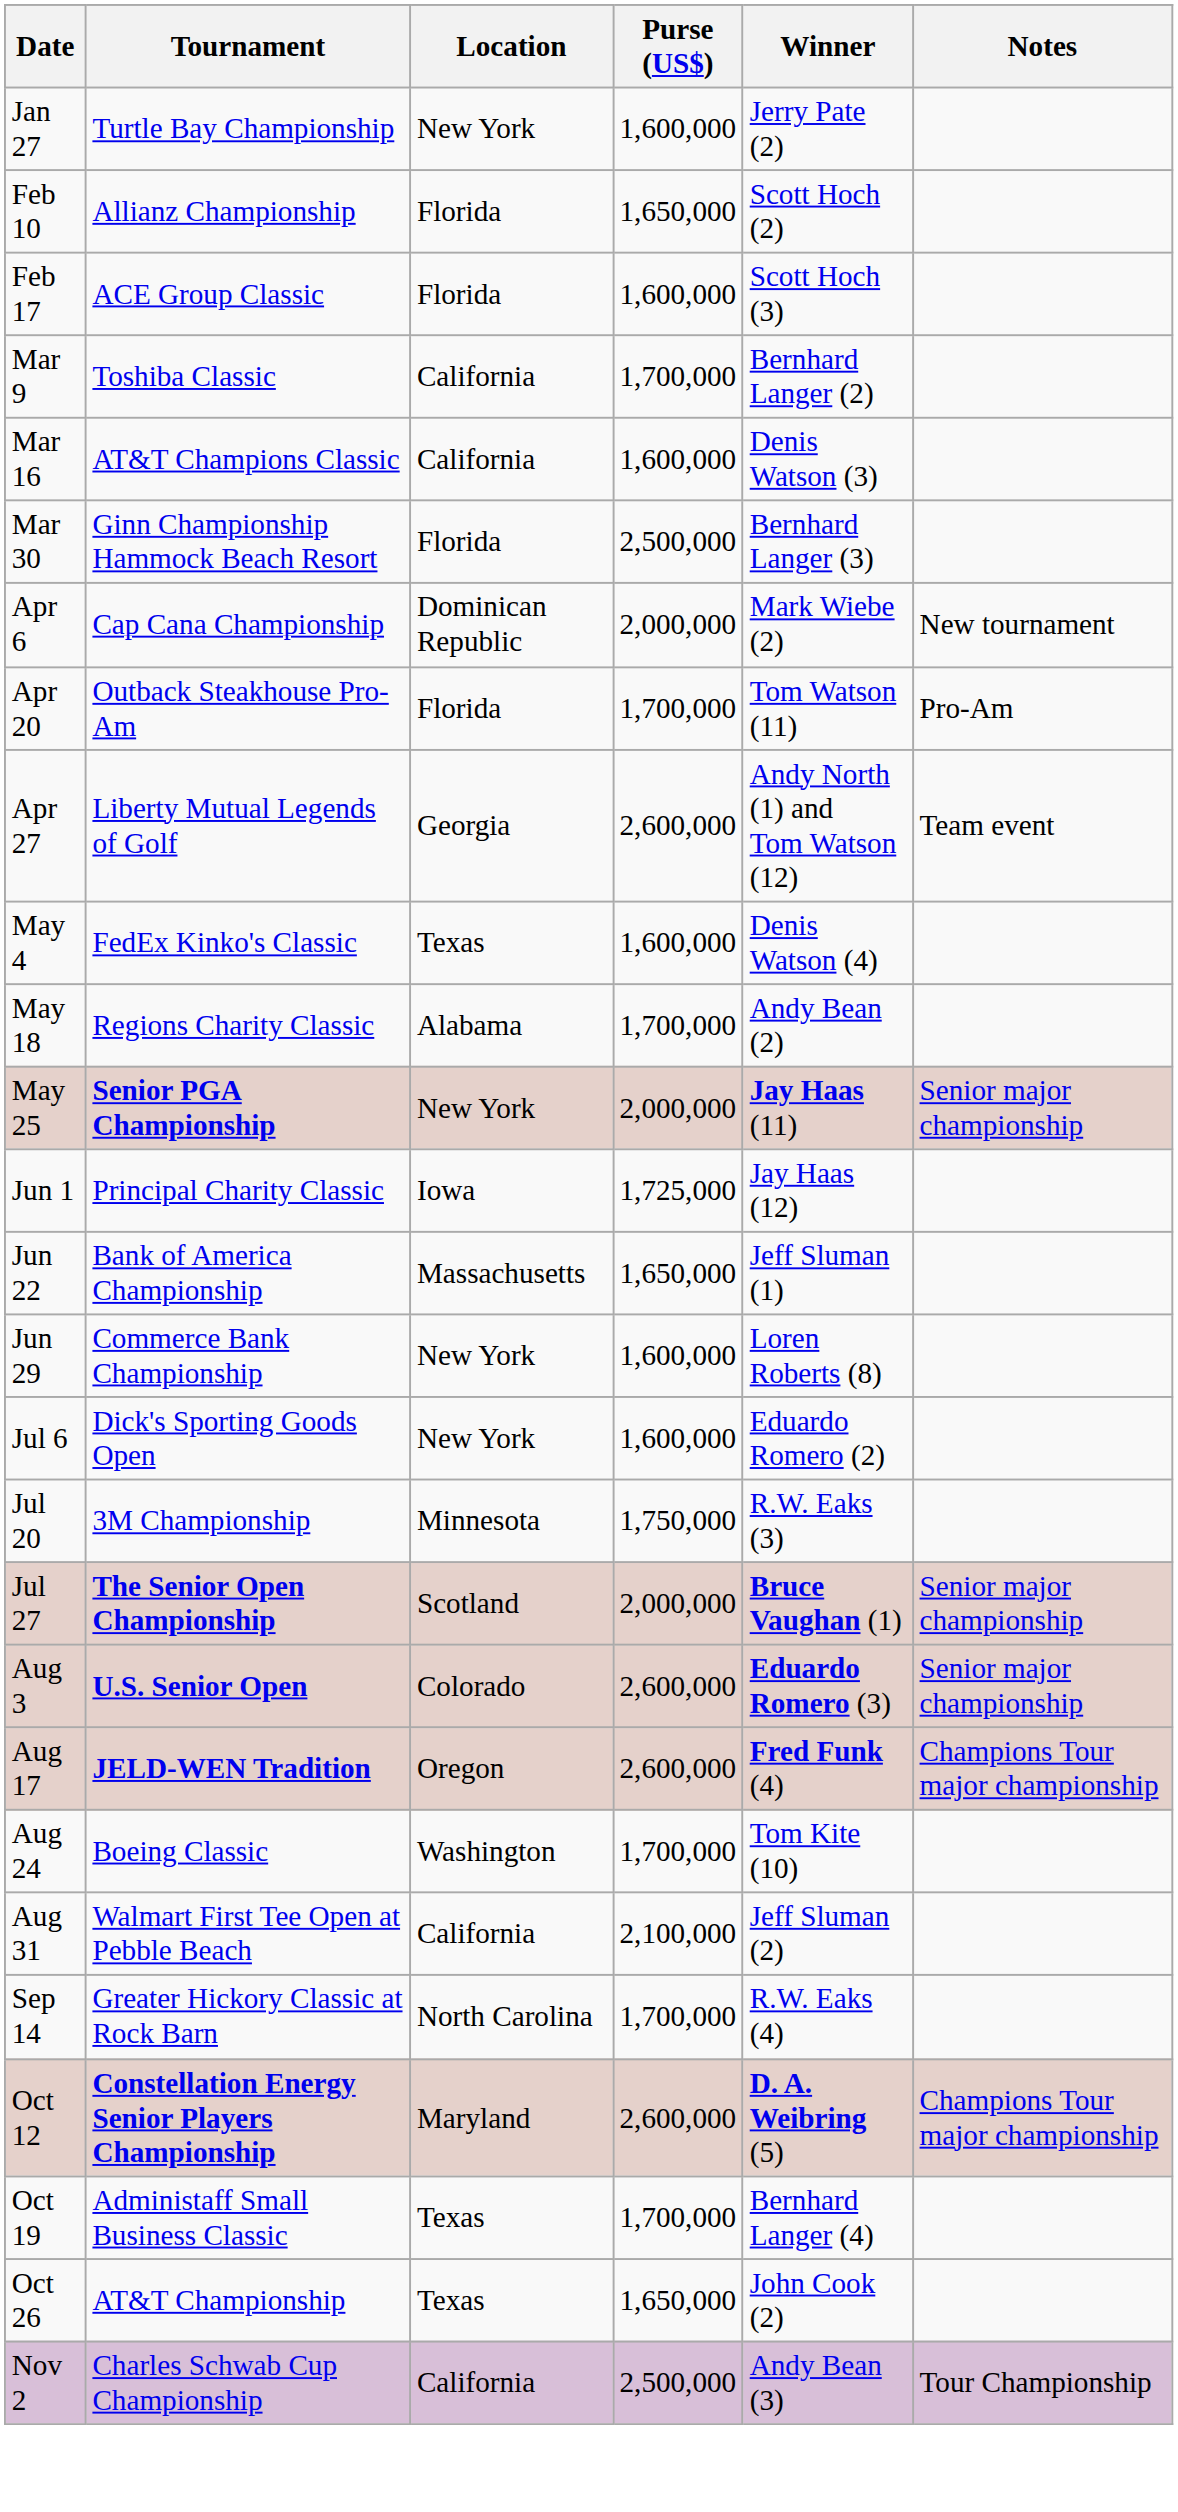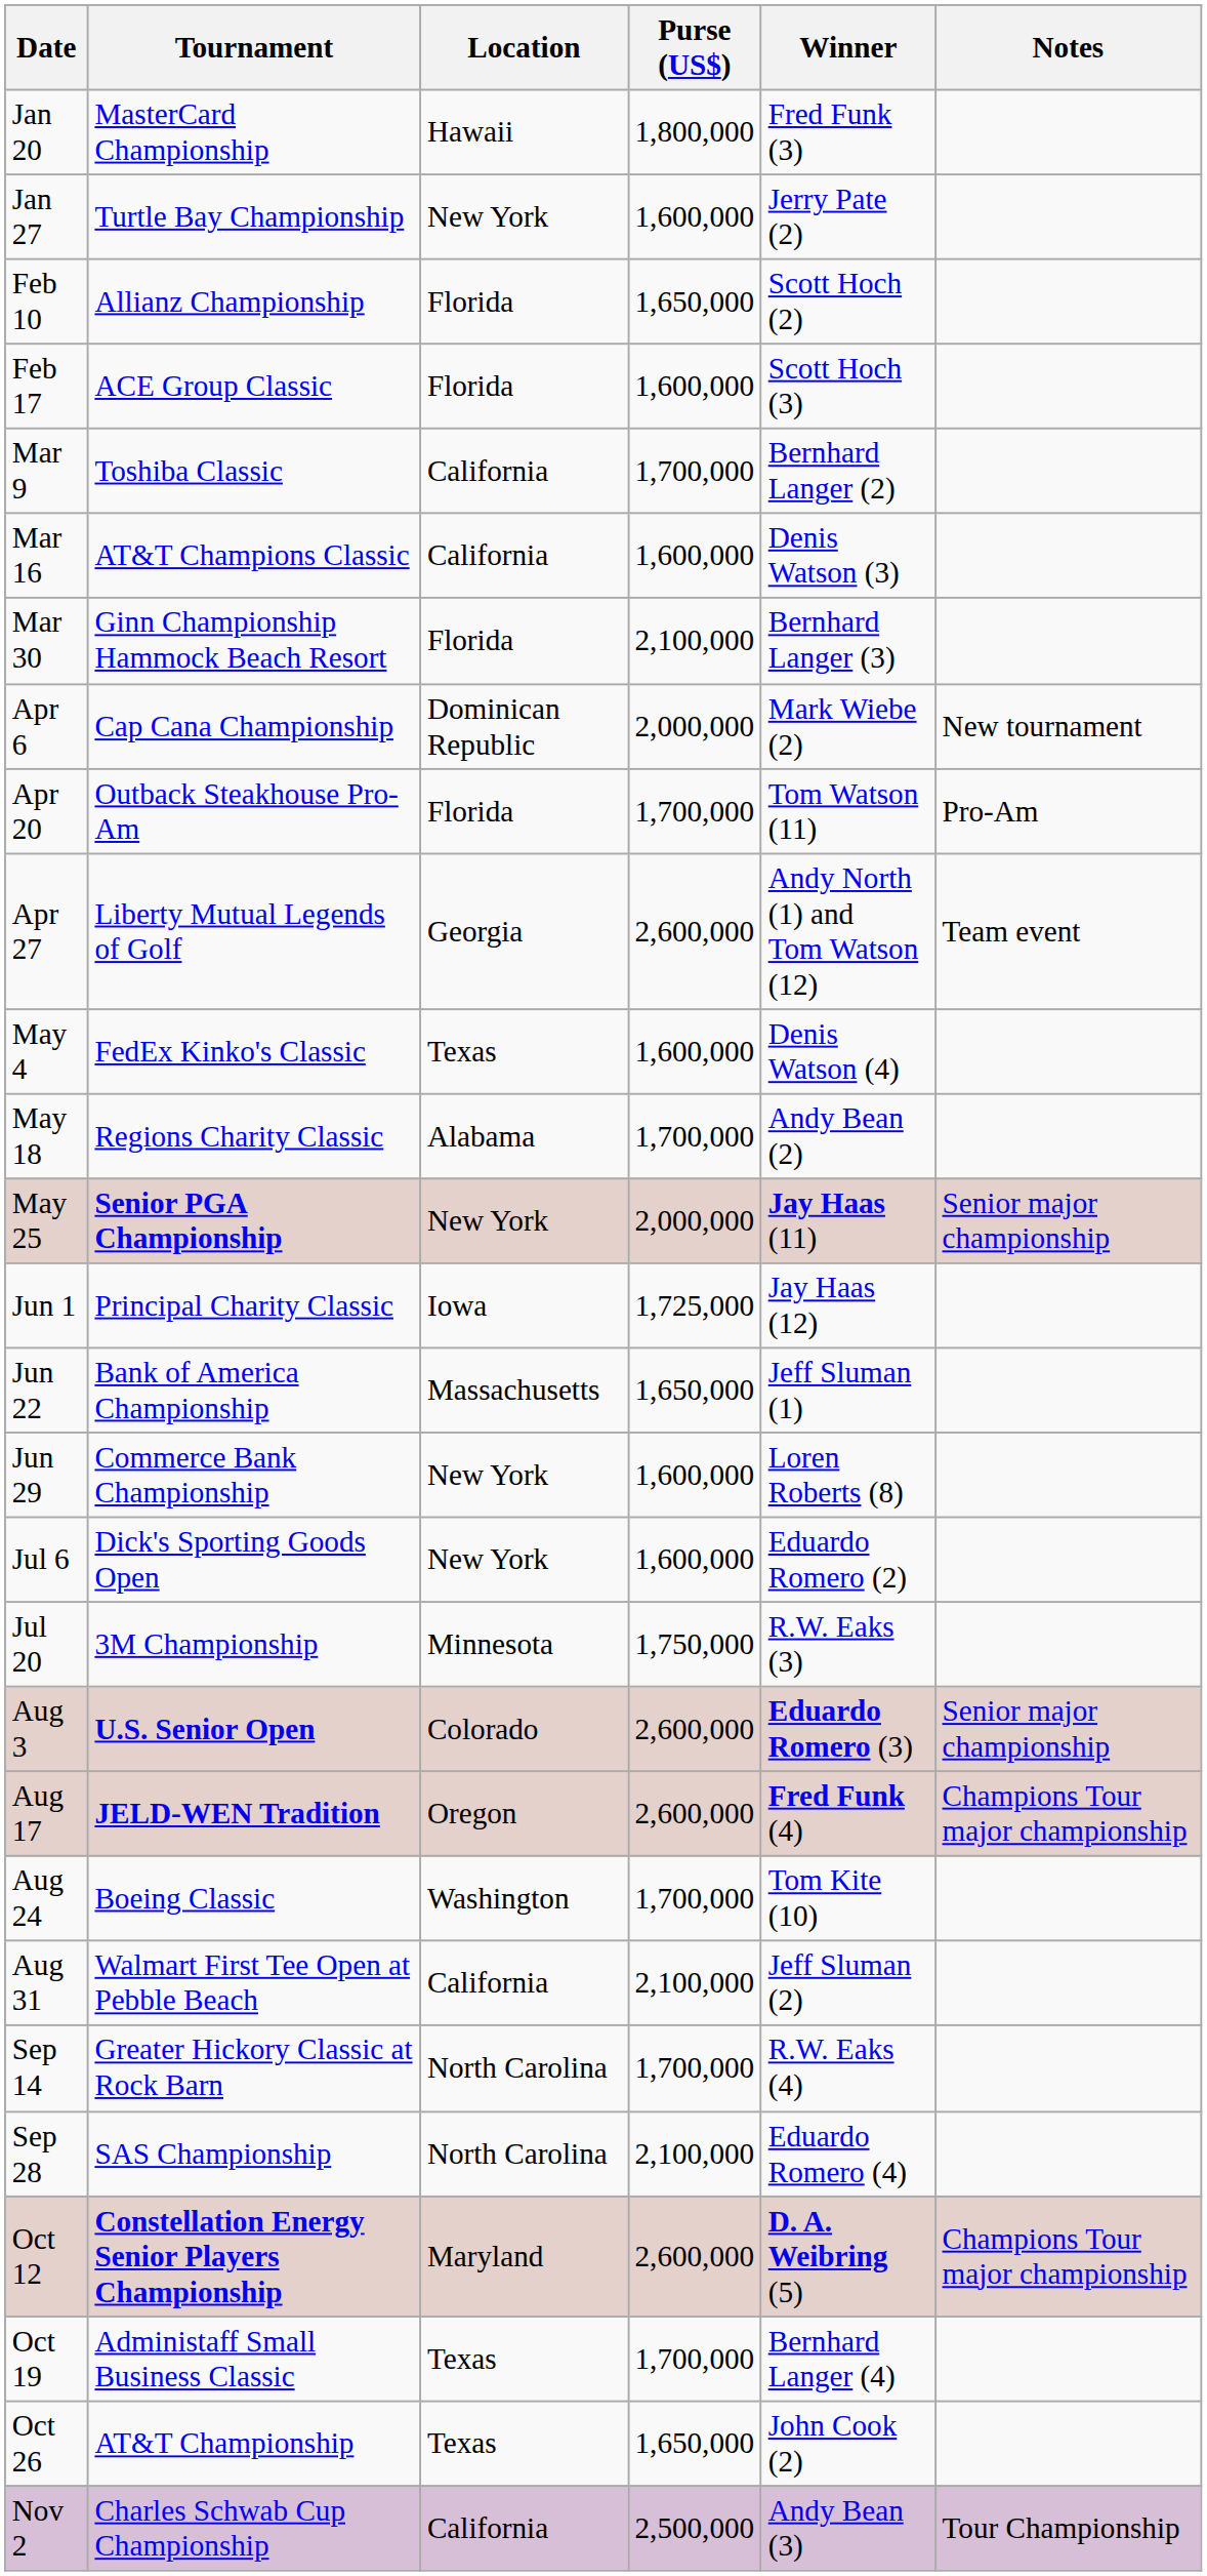 <table class="wikitable" style="font-size:95%">
 <tr>
 <th>Date</th>
 <th>Tournament</th>
 <th>Location</th>
 <th>Purse<br>(<a href='#'>US$</a>)</th>
 <th>Winner</th>
 <th>Notes</th>
+</tr>
+<tr>
+<td>Jan 20</td>
+<td><a href='#'>MasterCard Championship</a></td>
+<td>Hawaii</td>
+<td align=right>1,800,000</td>
+<td> <a href='#'>Fred Funk</a> (3)</td>
+<td></td>
 </tr>
 <tr>
 <td>Jan 27</td>
 <td><a href='#'>Turtle Bay Championship</a></td>
 <td>New York</td>
 <td align=right>1,600,000</td>
 <td> <a href='#'>Jerry Pate</a> (2)</td>
 <td></td>
 </tr>
 <tr>
 <td>Feb 10</td>
 <td><a href='#'>Allianz Championship</a></td>
 <td>Florida</td>
 <td align=right>1,650,000</td>
 <td> <a href='#'>Scott Hoch</a> (2)</td>
 <td></td>
 </tr>
 <tr>
 <td>Feb 17</td>
 <td><a href='#'>ACE Group Classic</a></td>
 <td>Florida</td>
 <td align=right>1,600,000</td>
 <td> <a href='#'>Scott Hoch</a> (3)</td>
 <td></td>
 </tr>
 <tr>
 <td>Mar 9</td>
 <td><a href='#'>Toshiba Classic</a></td>
 <td>California</td>
 <td align=right>1,700,000</td>
 <td> <a href='#'>Bernhard Langer</a> (2)</td>
 <td></td>
 </tr>
 <tr>
 <td>Mar 16</td>
 <td><a href='#'>AT&T Champions Classic</a></td>
 <td>California</td>
 <td align=right>1,600,000</td>
 <td> <a href='#'>Denis Watson</a> (3)</td>
 <td></td>
 </tr>
 <tr>
 <td>Mar 30</td>
 <td><a href='#'>Ginn Championship Hammock Beach Resort</a></td>
 <td>Florida</td>
-<td align=right>2,500,000</td>
+<td align=right>2,100,000</td>
 <td> <a href='#'>Bernhard Langer</a> (3)</td>
 <td></td>
 </tr>
 <tr>
 <td>Apr 6</td>
 <td><a href='#'>Cap Cana Championship</a></td>
 <td>Dominican Republic</td>
 <td align=right>2,000,000</td>
 <td> <a href='#'>Mark Wiebe</a> (2)</td>
 <td>New tournament</td>
 </tr>
 <tr>
 <td>Apr 20</td>
 <td><a href='#'>Outback Steakhouse Pro-Am</a></td>
 <td>Florida</td>
 <td align=right>1,700,000</td>
 <td> <a href='#'>Tom Watson</a> (11)</td>
 <td>Pro-Am</td>
 </tr>
 <tr>
 <td>Apr 27</td>
 <td><a href='#'>Liberty Mutual Legends of Golf</a></td>
 <td>Georgia</td>
 <td align=right>2,600,000</td>
 <td> <a href='#'>Andy North</a> (1) and<br> <a href='#'>Tom Watson</a> (12)</td>
 <td>Team event</td>
 </tr>
 <tr>
 <td>May 4</td>
 <td><a href='#'>FedEx Kinko's Classic</a></td>
 <td>Texas</td>
 <td align=right>1,600,000</td>
 <td> <a href='#'>Denis Watson</a> (4)</td>
 <td></td>
 </tr>
 <tr>
 <td>May 18</td>
 <td><a href='#'>Regions Charity Classic</a></td>
 <td>Alabama</td>
 <td align=right>1,700,000</td>
 <td> <a href='#'>Andy Bean</a> (2)</td>
 <td></td>
 </tr>
 <tr style="background:#e5d1cb;">
 <td>May 25</td>
 <td><strong><a href='#'>Senior PGA Championship</a></strong></td>
 <td>New York</td>
 <td align=right>2,000,000</td>
 <td> <strong><a href='#'>Jay Haas</a></strong> (11)</td>
 <td><a href='#'>Senior major championship</a></td>
 </tr>
 <tr>
 <td>Jun 1</td>
 <td><a href='#'>Principal Charity Classic</a></td>
 <td>Iowa</td>
 <td align=right>1,725,000</td>
 <td> <a href='#'>Jay Haas</a> (12)</td>
 <td></td>
 </tr>
 <tr>
 <td>Jun 22</td>
 <td><a href='#'>Bank of America Championship</a></td>
 <td>Massachusetts</td>
 <td align=right>1,650,000</td>
 <td> <a href='#'>Jeff Sluman</a> (1)</td>
 <td></td>
 </tr>
 <tr>
 <td>Jun 29</td>
 <td><a href='#'>Commerce Bank Championship</a></td>
 <td>New York</td>
 <td align=right>1,600,000</td>
 <td> <a href='#'>Loren Roberts</a> (8)</td>
 <td></td>
 </tr>
 <tr>
 <td>Jul 6</td>
 <td><a href='#'>Dick's Sporting Goods Open</a></td>
 <td>New York</td>
 <td align=right>1,600,000</td>
 <td> <a href='#'>Eduardo Romero</a> (2)</td>
 <td></td>
 </tr>
 <tr>
 <td>Jul 20</td>
 <td><a href='#'>3M Championship</a></td>
 <td>Minnesota</td>
 <td align=right>1,750,000</td>
 <td> <a href='#'>R.W. Eaks</a> (3)</td>
 <td></td>
 </tr>
 <tr style="background:#e5d1cb;">
-<td>Jul 27</td>
-<td><strong><a href='#'>The Senior Open Championship</a></strong></td>
-<td>Scotland</td>
-<td align=right>2,000,000</td>
-<td> <strong><a href='#'>Bruce Vaughan</a></strong> (1)</td>
-<td><a href='#'>Senior major championship</a></td>
-</tr>
-<tr style="background:#e5d1cb;">
 <td>Aug 3</td>
 <td><strong><a href='#'>U.S. Senior Open</a></strong></td>
 <td>Colorado</td>
 <td align=right>2,600,000</td>
 <td> <strong><a href='#'>Eduardo Romero</a></strong> (3)</td>
 <td><a href='#'>Senior major championship</a></td>
 </tr>
 <tr style="background:#e5d1cb;">
 <td>Aug 17</td>
 <td><strong><a href='#'>JELD-WEN Tradition</a></strong></td>
 <td>Oregon</td>
 <td align=right>2,600,000</td>
 <td> <strong><a href='#'>Fred Funk</a></strong> (4)</td>
 <td><a href='#'>Champions Tour major championship</a></td>
 </tr>
 <tr>
 <td>Aug 24</td>
 <td><a href='#'>Boeing Classic</a></td>
 <td>Washington</td>
 <td align=right>1,700,000</td>
 <td> <a href='#'>Tom Kite</a> (10)</td>
 <td></td>
 </tr>
 <tr>
 <td>Aug 31</td>
 <td><a href='#'>Walmart First Tee Open at Pebble Beach</a></td>
 <td>California</td>
 <td align=right>2,100,000</td>
 <td> <a href='#'>Jeff Sluman</a> (2)</td>
 <td></td>
 </tr>
 <tr>
 <td>Sep 14</td>
 <td><a href='#'>Greater Hickory Classic at Rock Barn</a></td>
 <td>North Carolina</td>
 <td align=right>1,700,000</td>
 <td> <a href='#'>R.W. Eaks</a> (4)</td>
 <td></td>
 </tr>
+<tr>
+<td>Sep 28</td>
+<td><a href='#'>SAS Championship</a></td>
+<td>North Carolina</td>
+<td align=right>2,100,000</td>
+<td> <a href='#'>Eduardo Romero</a> (4)</td>
+<td></td>
+</tr>
 <tr style="background:#e5d1cb;">
 <td>Oct 12</td>
 <td><strong><a href='#'>Constellation Energy Senior Players Championship</a></strong></td>
 <td>Maryland</td>
 <td align=right>2,600,000</td>
 <td> <strong><a href='#'>D. A. Weibring</a></strong> (5)</td>
 <td><a href='#'>Champions Tour major championship</a></td>
 </tr>
 <tr>
 <td>Oct 19</td>
 <td><a href='#'>Administaff Small Business Classic</a></td>
 <td>Texas</td>
 <td align=right>1,700,000</td>
 <td> <a href='#'>Bernhard Langer</a> (4)</td>
 <td></td>
 </tr>
 <tr>
 <td>Oct 26</td>
 <td><a href='#'>AT&T Championship</a></td>
 <td>Texas</td>
 <td align=right>1,650,000</td>
 <td> <a href='#'>John Cook</a> (2)</td>
 <td></td>
 </tr>
 <tr style="background:thistle;">
 <td>Nov 2</td>
 <td><a href='#'>Charles Schwab Cup Championship</a></td>
 <td>California</td>
 <td align=right>2,500,000</td>
 <td> <a href='#'>Andy Bean</a> (3)</td>
 <td>Tour Championship</td>
 </tr>
 </table>
